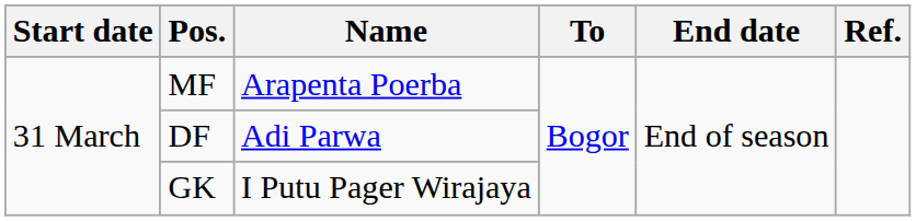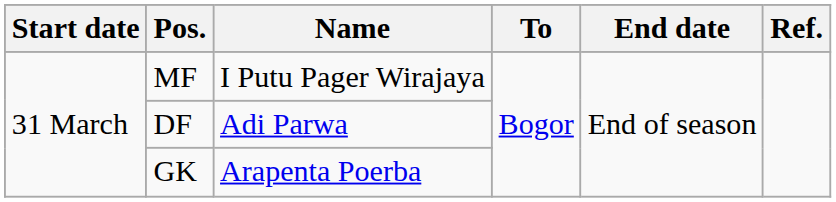 <table class="wikitable">
 <tr>
 <th>Start date</th>
 <th>Pos.</th>
 <th>Name</th>
 <th>To</th>
 <th>End date</th>
 <th>Ref.</th>
 </tr>
 <tr>
 <td rowspan="3">31 March</td>
 <td>MF</td>
-<td> <a href='#'>Arapenta Poerba</a></td>
+<td> I Putu Pager Wirajaya</td>
 <td rowspan="3"><a href='#'>Bogor</a></td>
 <td rowspan="3">End of season</td>
 <td rowspan="3"></td>
 </tr>
 <tr>
 <td>DF</td>
 <td> <a href='#'>Adi Parwa</a></td>
 </tr>
 <tr>
 <td>GK</td>
-<td> I Putu Pager Wirajaya</td>
+<td> <a href='#'>Arapenta Poerba</a></td>
 </tr>
 </table>
